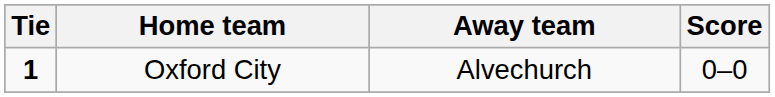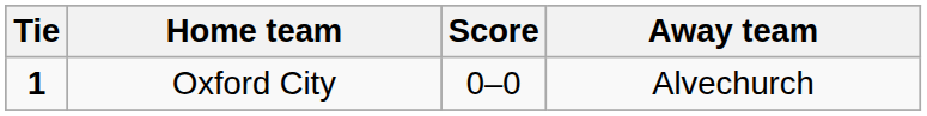 <table class="wikitable" style="text-align:center;">
 <tr>
 <th width=20>Tie</th>
 <th width=175>Home team</th>
+<th width=20>Score</th>
 <th width=175>Away team</th>
-<th width=20>Score</th>
 </tr>
 <tr>
 <td><strong>1</strong></td>
 <td>Oxford City</td>
+<td>0–0</td>
 <td>Alvechurch</td>
-<td>0–0</td>
 </tr>
 </table>
